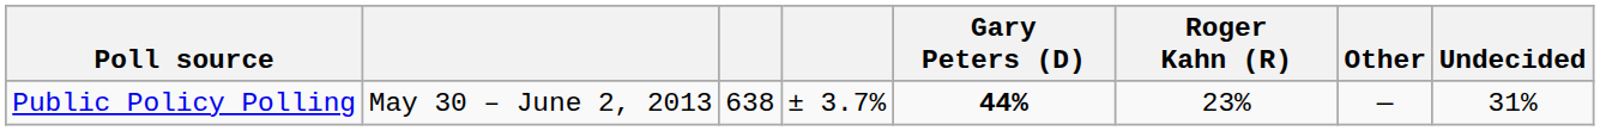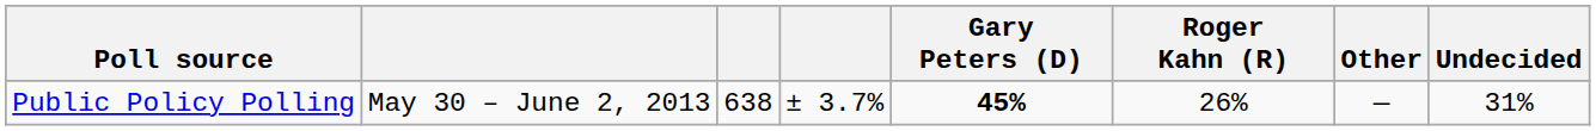 <table class="wikitable" style="text-align:center">
 <tr valign= bottom>
 <th>Poll source</th>
 <th></th>
 <th></th>
 <th></th>
 <th style="width:100px;">Gary<br>Peters (D)</th>
 <th style="width:100px;">Roger<br>Kahn (R)</th>
 <th>Other</th>
 <th>Undecided</th>
 </tr>
 <tr>
 <td align=left><a href='#'>Public Policy Polling</a></td>
 <td>May 30 – June 2, 2013</td>
 <td>638</td>
 <td>± 3.7%</td>
-<td><strong>44%</strong></td>
-<td>23%</td>
+<td><strong>45%</strong></td>
+<td>26%</td>
 <td>—</td>
 <td>31%</td>
 </tr>
 </table>
